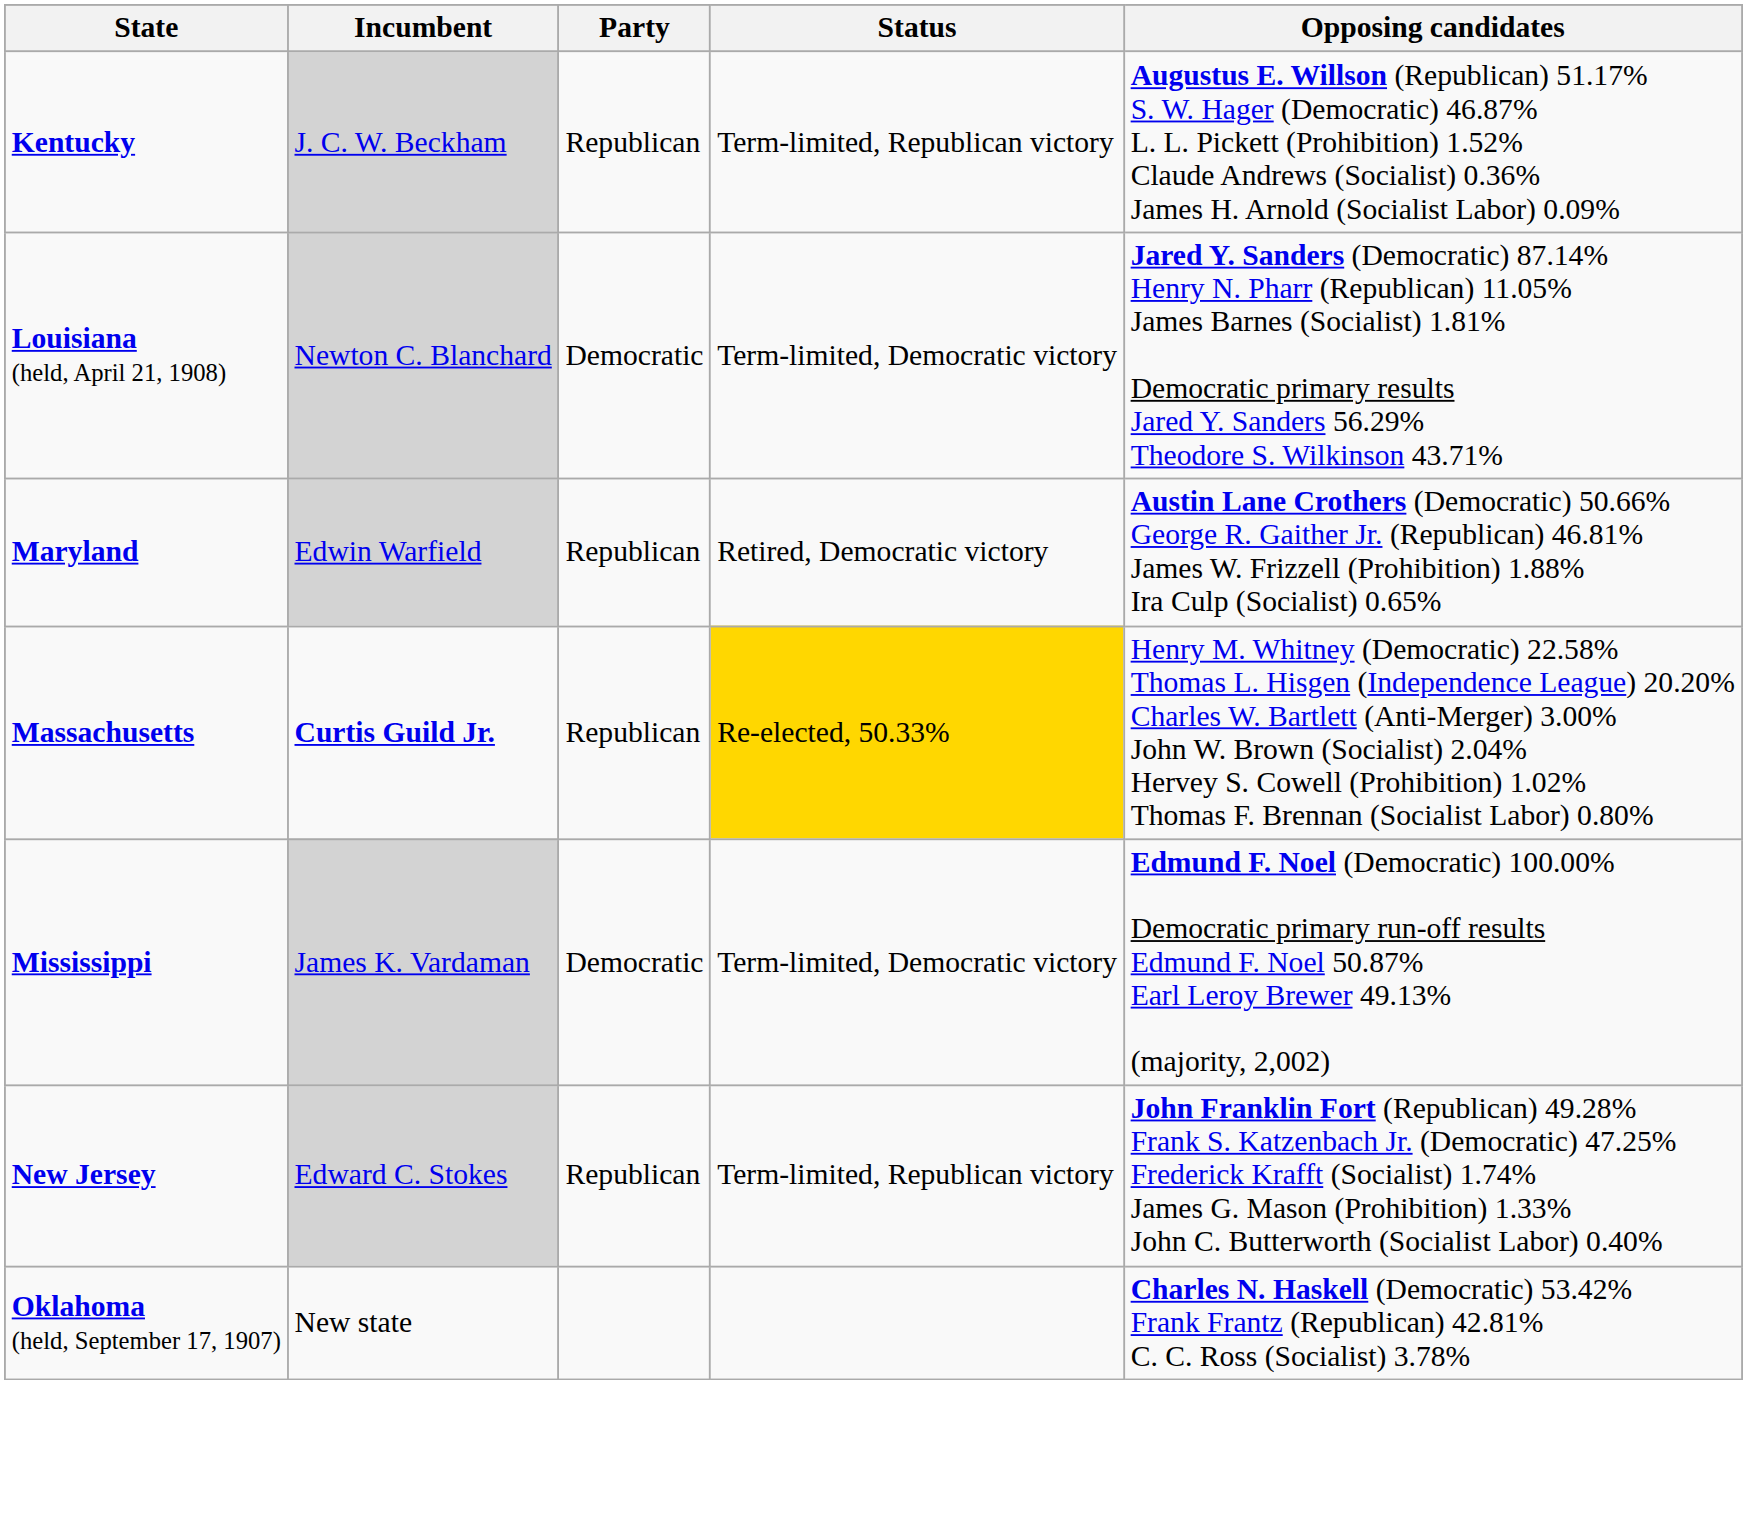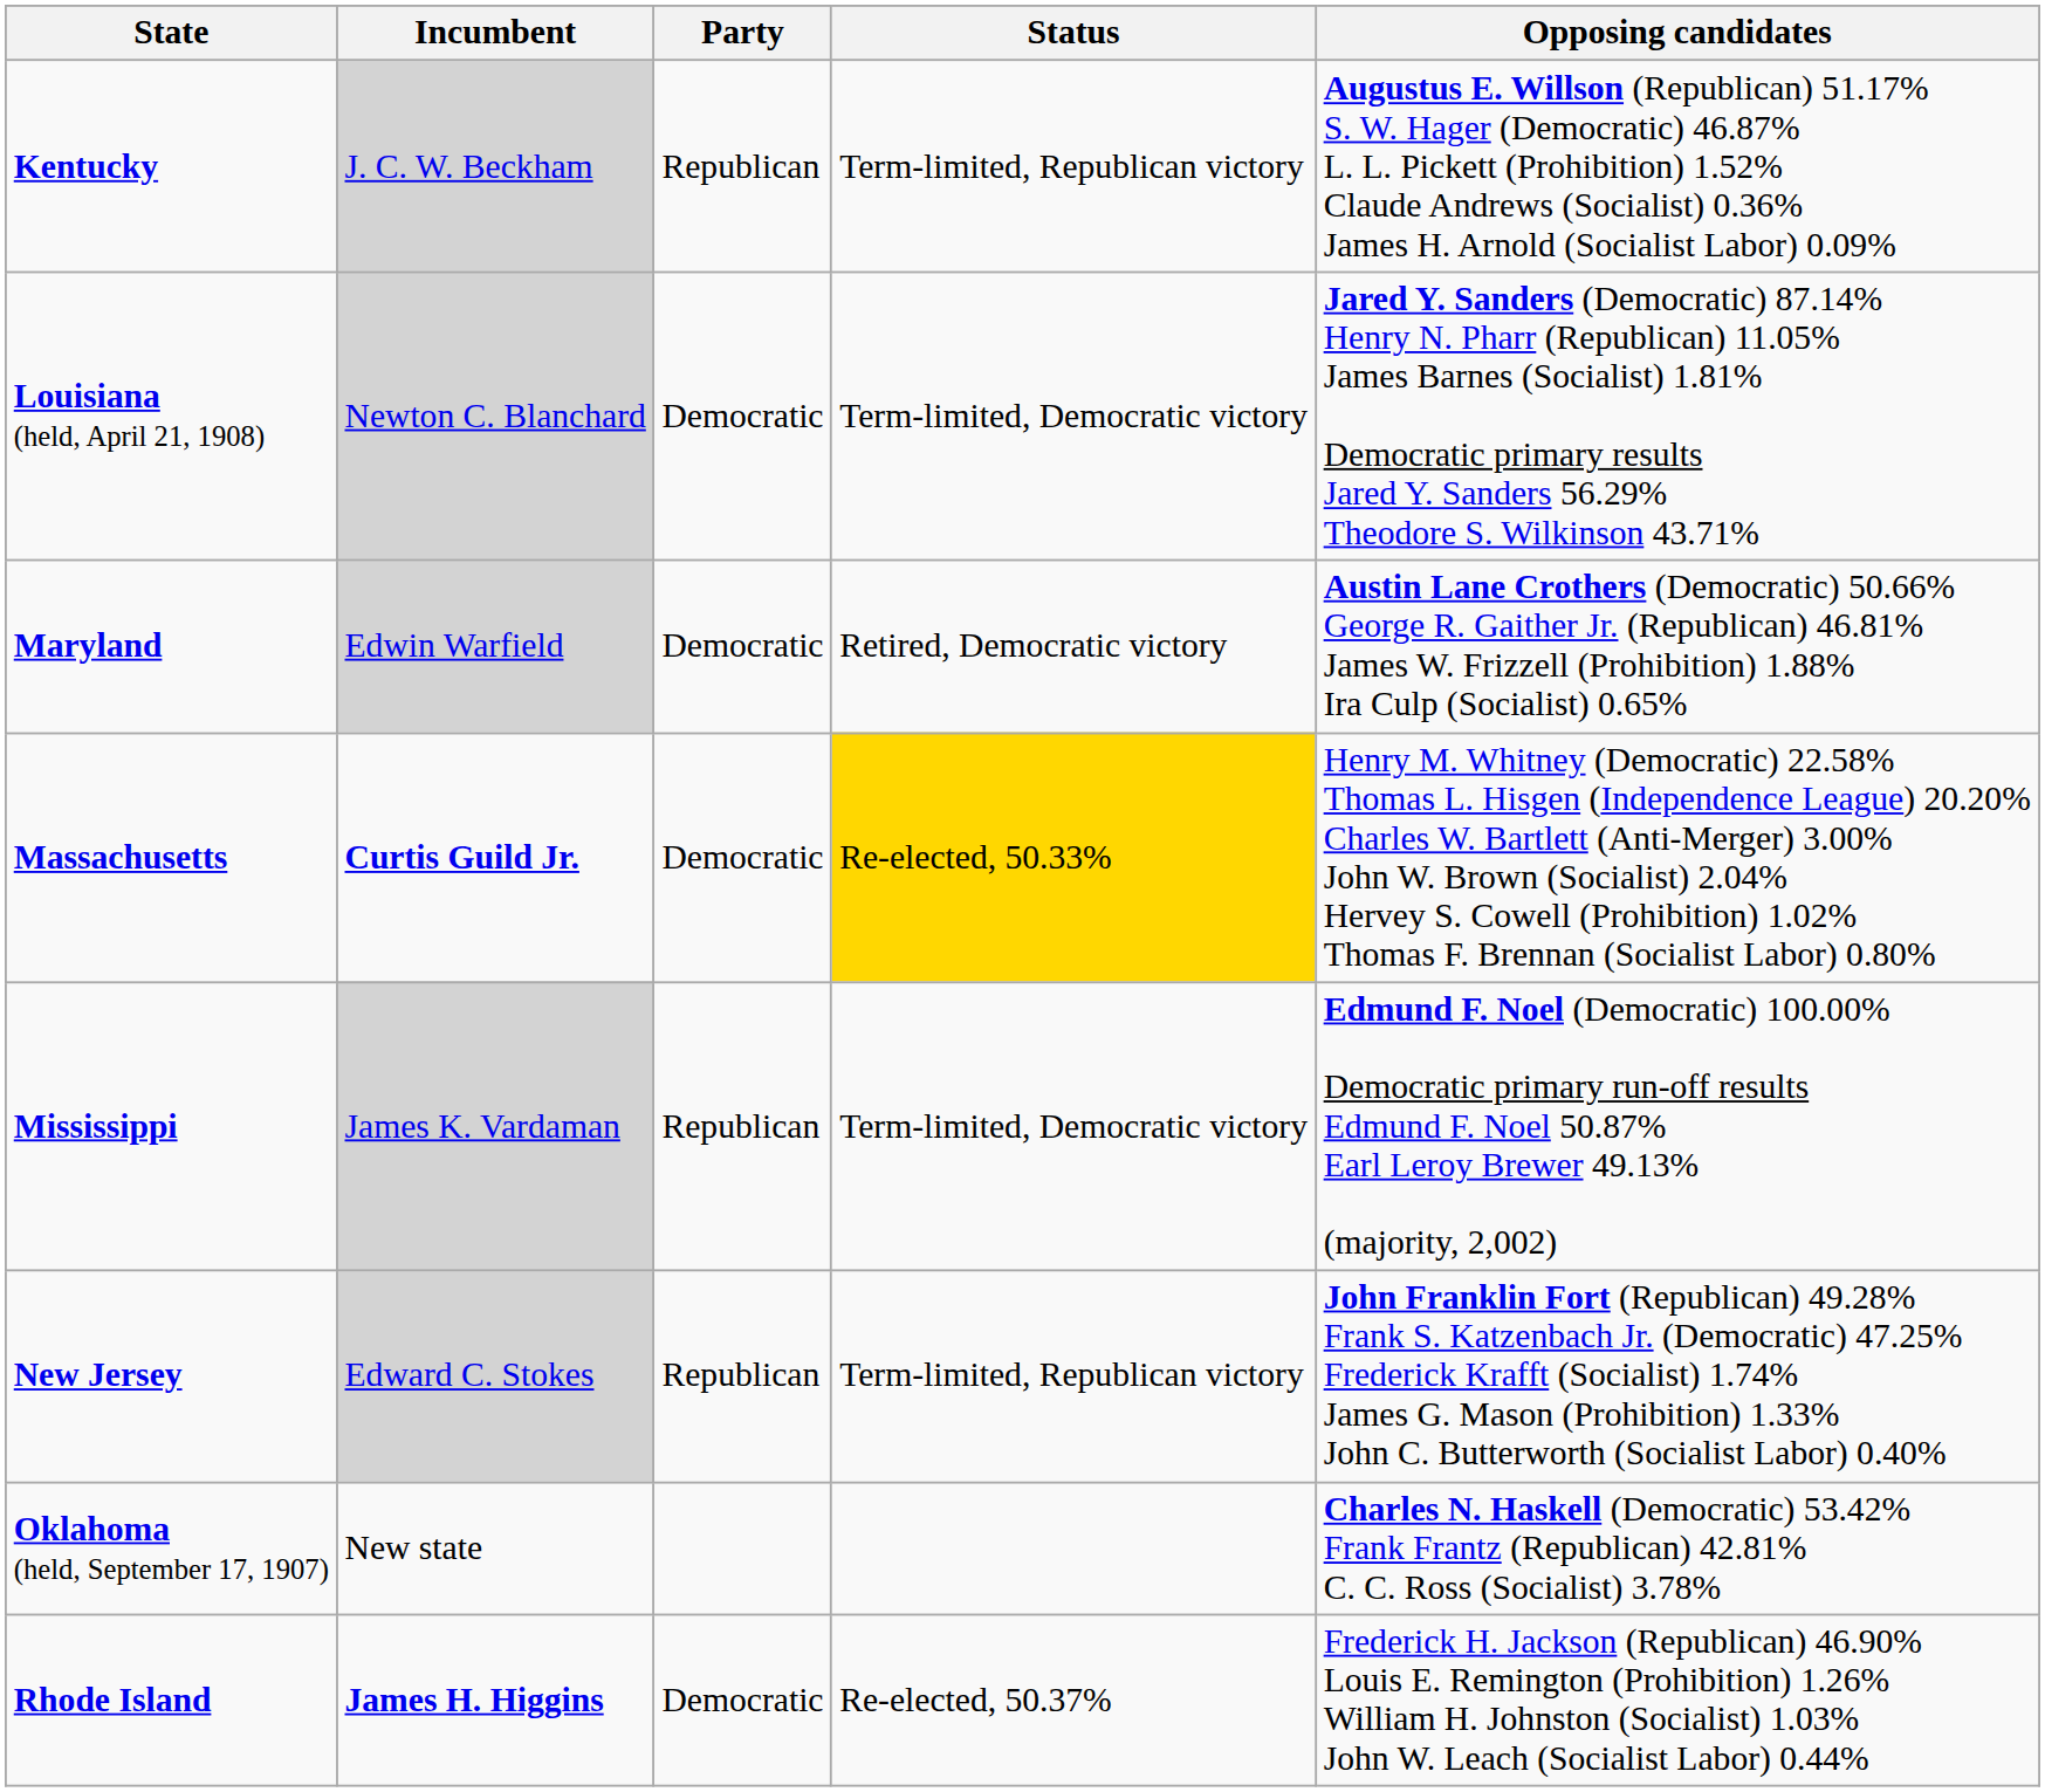 <table class="wikitable">
 <tr>
 <th>State</th>
 <th>Incumbent</th>
 <th>Party</th>
 <th>Status</th>
 <th>Opposing candidates</th>
 </tr>
 <tr>
 <td><strong><a href='#'>Kentucky</a></strong></td>
 <td bgcolor="lightgrey"><a href='#'>J. C. W. Beckham</a></td>
 <td>Republican</td>
 <td>Term-limited, Republican victory</td>
 <td><strong><a href='#'>Augustus E. Willson</a></strong> (Republican) 51.17%<br><a href='#'> S. W. Hager</a> (Democratic) 46.87%<br>L. L. Pickett (Prohibition) 1.52%<br>Claude Andrews (Socialist) 0.36%<br>James H. Arnold (Socialist Labor) 0.09%<br></td>
 </tr>
 <tr>
 <td><strong><a href='#'>Louisiana</a></strong><br><small>(held, April 21, 1908)</small></td>
 <td bgcolor="lightgrey"><a href='#'>Newton C. Blanchard</a></td>
 <td>Democratic</td>
 <td>Term-limited, Democratic victory</td>
 <td><strong><a href='#'>Jared Y. Sanders</a></strong> (Democratic) 87.14%<br><a href='#'>Henry N. Pharr</a> (Republican) 11.05%<br>James Barnes (Socialist) 1.81%<br><br><u>Democratic primary results</u><br><a href='#'>Jared Y. Sanders</a> 56.29%<br><a href='#'>Theodore S. Wilkinson</a> 43.71%<br></td>
 </tr>
 <tr>
 <td><strong><a href='#'>Maryland</a></strong></td>
 <td bgcolor="lightgrey"><a href='#'>Edwin Warfield</a></td>
-<td>Republican</td>
+<td>Democratic</td>
 <td>Retired, Democratic victory</td>
 <td><strong><a href='#'>Austin Lane Crothers</a></strong> (Democratic) 50.66%<br><a href='#'>George R. Gaither Jr.</a> (Republican) 46.81%<br>James W. Frizzell (Prohibition) 1.88%<br>Ira Culp (Socialist) 0.65%<br></td>
 </tr>
 <tr>
 <td><strong><a href='#'>Massachusetts</a></strong></td>
 <td><strong><a href='#'>Curtis Guild Jr.</a></strong></td>
-<td>Republican</td>
+<td>Democratic</td>
 <td style="background: gold;">Re-elected, 50.33%</td>
 <td><a href='#'>Henry M. Whitney</a> (Democratic) 22.58%<br><a href='#'>Thomas L. Hisgen</a> (<a href='#'>Independence League</a>) 20.20%<br><a href='#'>Charles W. Bartlett</a> (Anti-Merger) 3.00%<br>John W. Brown (Socialist) 2.04%<br>Hervey S. Cowell (Prohibition) 1.02%<br>Thomas F. Brennan (Socialist Labor) 0.80%<br></td>
 </tr>
 <tr>
 <td><strong><a href='#'>Mississippi</a></strong></td>
 <td bgcolor="lightgrey"><a href='#'>James K. Vardaman</a></td>
-<td>Democratic</td>
+<td>Republican</td>
 <td>Term-limited, Democratic victory</td>
 <td><strong><a href='#'>Edmund F. Noel</a></strong> (Democratic) 100.00%<br><br><u>Democratic primary run-off results</u><br><a href='#'>Edmund F. Noel</a> 50.87%<br><a href='#'>Earl Leroy Brewer</a> 49.13%<br><br>(majority, 2,002)</td>
 </tr>
 <tr>
 <td><strong><a href='#'>New Jersey</a></strong></td>
 <td bgcolor="lightgrey"><a href='#'>Edward C. Stokes</a></td>
 <td>Republican</td>
 <td>Term-limited, Republican victory</td>
 <td><strong><a href='#'>John Franklin Fort</a></strong> (Republican) 49.28%<br><a href='#'>Frank S. Katzenbach Jr.</a> (Democratic) 47.25%<br><a href='#'>Frederick Krafft</a> (Socialist) 1.74%<br>James G. Mason (Prohibition) 1.33%<br>John C. Butterworth (Socialist Labor) 0.40%<br></td>
 </tr>
 <tr>
 <td><strong><a href='#'>Oklahoma</a></strong><br><small>(held, September 17, 1907)</small></td>
 <td>New state</td>
 <td></td>
 <td></td>
 <td><strong><a href='#'>Charles N. Haskell</a></strong> (Democratic) 53.42%<br><a href='#'>Frank Frantz</a> (Republican) 42.81%<br>C. C. Ross (Socialist) 3.78%<br></td>
 </tr>
+<tr>
+<td><strong><a href='#'>Rhode Island</a></strong></td>
+<td><strong><a href='#'>James H. Higgins</a></strong></td>
+<td>Democratic</td>
+<td>Re-elected, 50.37%</td>
+<td><a href='#'>Frederick H. Jackson</a> (Republican) 46.90%<br>Louis E. Remington (Prohibition) 1.26%<br>William H. Johnston (Socialist) 1.03%<br>John W. Leach (Socialist Labor) 0.44%<br></td>
+</tr>
 </table>
